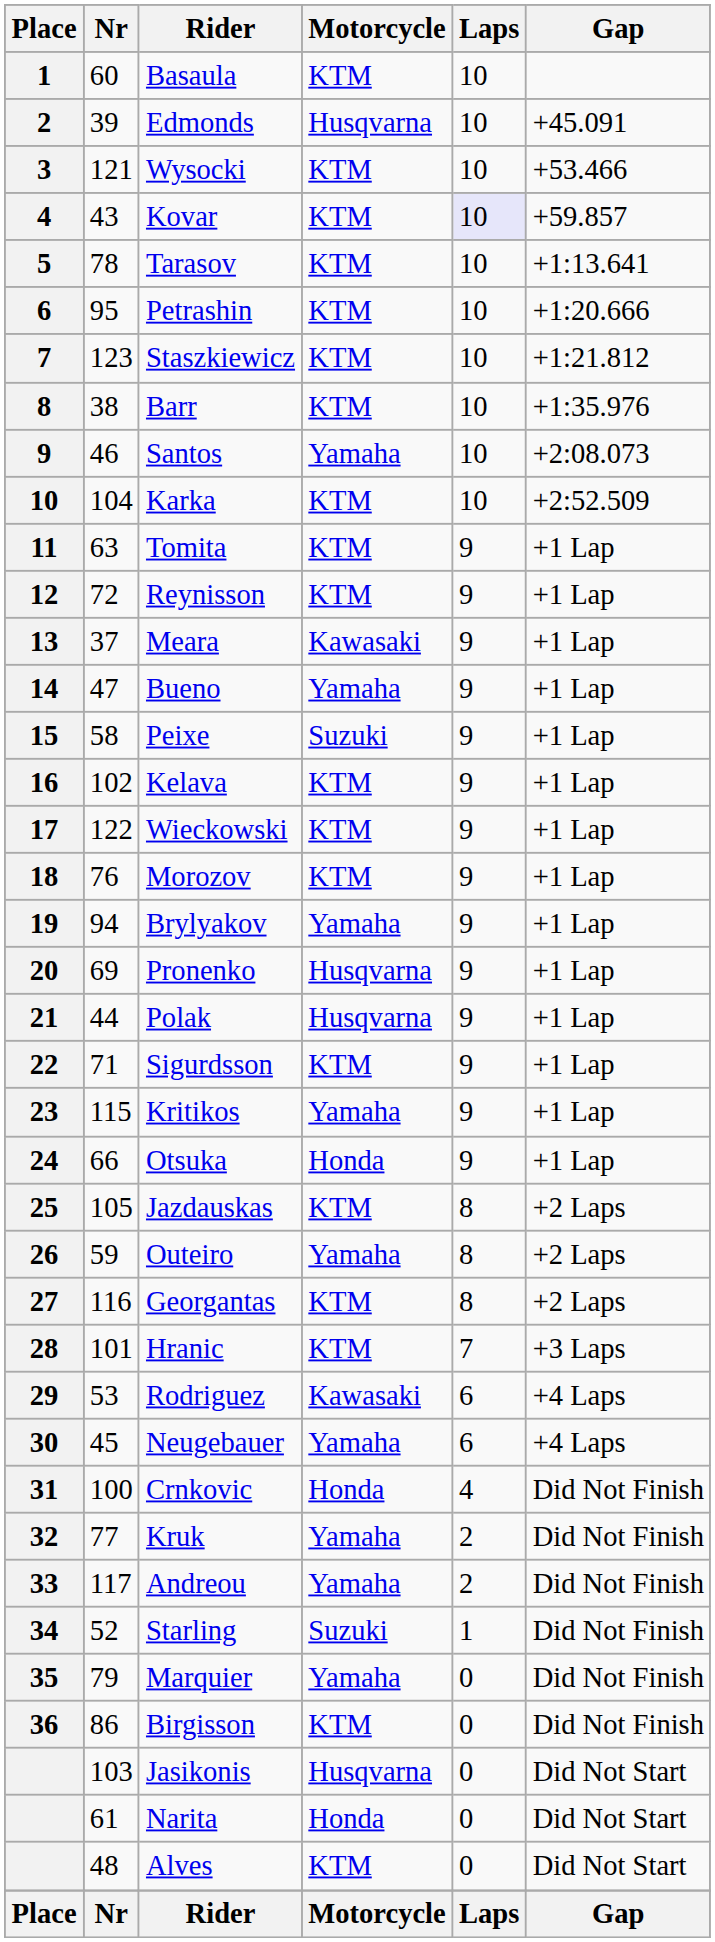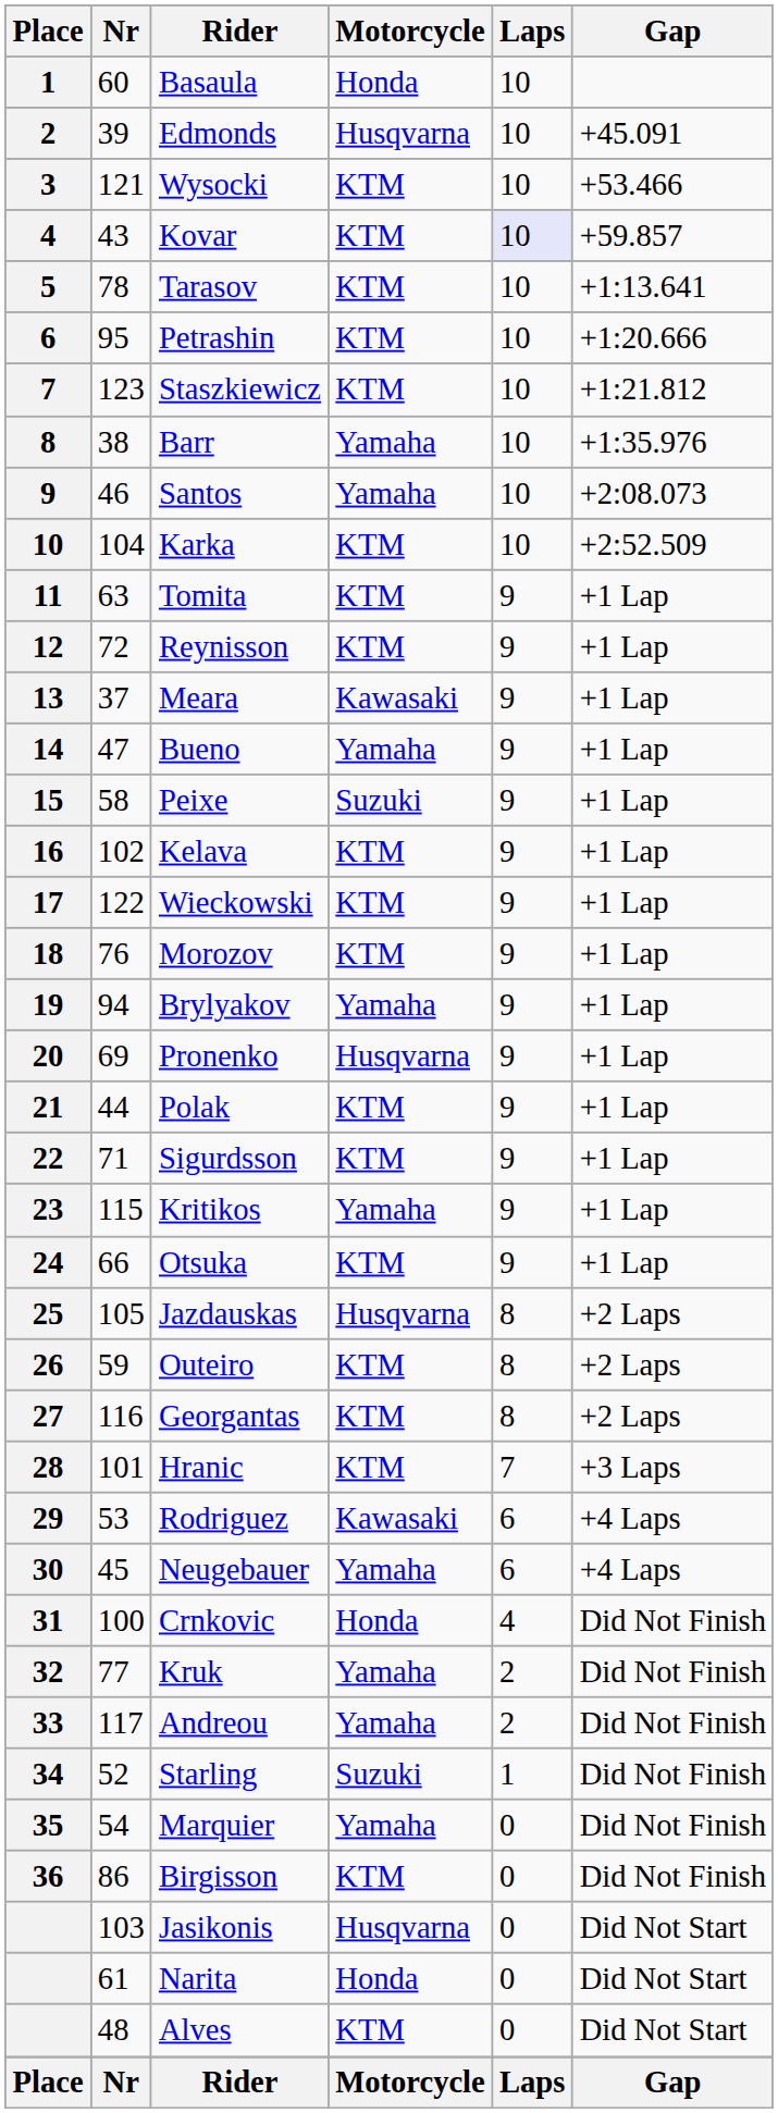 <table class="wikitable" style="font-size: 95%">
 <tr>
 <th>Place</th>
 <th>Nr</th>
 <th>Rider</th>
 <th>Motorcycle</th>
 <th>Laps</th>
 <th>Gap</th>
 </tr>
 <tr>
 <th>1</th>
 <td>60</td>
 <td> <a href='#'>Basaula</a></td>
-<td><a href='#'>KTM</a></td>
+<td><a href='#'>Honda</a></td>
 <td>10</td>
 <td></td>
 </tr>
 <tr>
 <th>2</th>
 <td>39</td>
 <td> <a href='#'>Edmonds</a></td>
 <td><a href='#'>Husqvarna</a></td>
 <td>10</td>
 <td>+45.091</td>
 </tr>
 <tr>
 <th>3</th>
 <td>121</td>
 <td> <a href='#'>Wysocki</a></td>
 <td><a href='#'>KTM</a></td>
 <td>10</td>
 <td>+53.466</td>
 </tr>
 <tr>
 <th>4</th>
 <td>43</td>
 <td> <a href='#'>Kovar</a></td>
 <td><a href='#'>KTM</a></td>
 <td style="background: lavender;">10</td>
 <td>+59.857</td>
 </tr>
 <tr>
 <th>5</th>
 <td>78</td>
 <td> <a href='#'>Tarasov</a></td>
 <td><a href='#'>KTM</a></td>
 <td>10</td>
 <td>+1:13.641</td>
 </tr>
 <tr>
 <th>6</th>
 <td>95</td>
 <td> <a href='#'>Petrashin</a></td>
 <td><a href='#'>KTM</a></td>
 <td>10</td>
 <td>+1:20.666</td>
 </tr>
 <tr>
 <th>7</th>
 <td>123</td>
 <td> <a href='#'>Staszkiewicz</a></td>
 <td><a href='#'>KTM</a></td>
 <td>10</td>
 <td>+1:21.812</td>
 </tr>
 <tr>
 <th>8</th>
 <td>38</td>
 <td> <a href='#'>Barr</a></td>
-<td><a href='#'>KTM</a></td>
+<td><a href='#'>Yamaha</a></td>
 <td>10</td>
 <td>+1:35.976</td>
 </tr>
 <tr>
 <th>9</th>
 <td>46</td>
 <td> <a href='#'>Santos</a></td>
 <td><a href='#'>Yamaha</a></td>
 <td>10</td>
 <td>+2:08.073</td>
 </tr>
 <tr>
 <th>10</th>
 <td>104</td>
 <td> <a href='#'>Karka</a></td>
 <td><a href='#'>KTM</a></td>
 <td>10</td>
 <td>+2:52.509</td>
 </tr>
 <tr>
 <th>11</th>
 <td>63</td>
 <td> <a href='#'>Tomita</a></td>
 <td><a href='#'>KTM</a></td>
 <td>9</td>
 <td>+1 Lap</td>
 </tr>
 <tr>
 <th>12</th>
 <td>72</td>
 <td> <a href='#'>Reynisson</a></td>
 <td><a href='#'>KTM</a></td>
 <td>9</td>
 <td>+1 Lap</td>
 </tr>
 <tr>
 <th>13</th>
 <td>37</td>
 <td> <a href='#'>Meara</a></td>
 <td><a href='#'>Kawasaki</a></td>
 <td>9</td>
 <td>+1 Lap</td>
 </tr>
 <tr>
 <th>14</th>
 <td>47</td>
 <td> <a href='#'>Bueno</a></td>
 <td><a href='#'>Yamaha</a></td>
 <td>9</td>
 <td>+1 Lap</td>
 </tr>
 <tr>
 <th>15</th>
 <td>58</td>
 <td> <a href='#'>Peixe</a></td>
 <td><a href='#'>Suzuki</a></td>
 <td>9</td>
 <td>+1 Lap</td>
 </tr>
 <tr>
 <th>16</th>
 <td>102</td>
 <td> <a href='#'>Kelava</a></td>
 <td><a href='#'>KTM</a></td>
 <td>9</td>
 <td>+1 Lap</td>
 </tr>
 <tr>
 <th>17</th>
 <td>122</td>
 <td> <a href='#'>Wieckowski</a></td>
 <td><a href='#'>KTM</a></td>
 <td>9</td>
 <td>+1 Lap</td>
 </tr>
 <tr>
 <th>18</th>
 <td>76</td>
 <td> <a href='#'>Morozov</a></td>
 <td><a href='#'>KTM</a></td>
 <td>9</td>
 <td>+1 Lap</td>
 </tr>
 <tr>
 <th>19</th>
 <td>94</td>
 <td> <a href='#'>Brylyakov</a></td>
 <td><a href='#'>Yamaha</a></td>
 <td>9</td>
 <td>+1 Lap</td>
 </tr>
 <tr>
 <th>20</th>
 <td>69</td>
 <td> <a href='#'>Pronenko</a></td>
 <td><a href='#'>Husqvarna</a></td>
 <td>9</td>
 <td>+1 Lap</td>
 </tr>
 <tr>
 <th>21</th>
 <td>44</td>
 <td> <a href='#'>Polak</a></td>
-<td><a href='#'>Husqvarna</a></td>
+<td><a href='#'>KTM</a></td>
 <td>9</td>
 <td>+1 Lap</td>
 </tr>
 <tr>
 <th>22</th>
 <td>71</td>
 <td> <a href='#'>Sigurdsson</a></td>
 <td><a href='#'>KTM</a></td>
 <td>9</td>
 <td>+1 Lap</td>
 </tr>
 <tr>
 <th>23</th>
 <td>115</td>
 <td> <a href='#'>Kritikos</a></td>
 <td><a href='#'>Yamaha</a></td>
 <td>9</td>
 <td>+1 Lap</td>
 </tr>
 <tr>
 <th>24</th>
 <td>66</td>
 <td> <a href='#'>Otsuka</a></td>
-<td><a href='#'>Honda</a></td>
+<td><a href='#'>KTM</a></td>
 <td>9</td>
 <td>+1 Lap</td>
 </tr>
 <tr>
 <th>25</th>
 <td>105</td>
 <td> <a href='#'>Jazdauskas</a></td>
-<td><a href='#'>KTM</a></td>
+<td><a href='#'>Husqvarna</a></td>
 <td>8</td>
 <td>+2 Laps</td>
 </tr>
 <tr>
 <th>26</th>
 <td>59</td>
 <td> <a href='#'>Outeiro</a></td>
-<td><a href='#'>Yamaha</a></td>
+<td><a href='#'>KTM</a></td>
 <td>8</td>
 <td>+2 Laps</td>
 </tr>
 <tr>
 <th>27</th>
 <td>116</td>
 <td> <a href='#'>Georgantas</a></td>
 <td><a href='#'>KTM</a></td>
 <td>8</td>
 <td>+2 Laps</td>
 </tr>
 <tr>
 <th>28</th>
 <td>101</td>
 <td> <a href='#'>Hranic</a></td>
 <td><a href='#'>KTM</a></td>
 <td>7</td>
 <td>+3 Laps</td>
 </tr>
 <tr>
 <th>29</th>
 <td>53</td>
 <td> <a href='#'>Rodriguez</a></td>
 <td><a href='#'>Kawasaki</a></td>
 <td>6</td>
 <td>+4 Laps</td>
 </tr>
 <tr>
 <th>30</th>
 <td>45</td>
 <td> <a href='#'>Neugebauer</a></td>
 <td><a href='#'>Yamaha</a></td>
 <td>6</td>
 <td>+4 Laps</td>
 </tr>
 <tr>
 <th>31</th>
 <td>100</td>
 <td> <a href='#'>Crnkovic</a></td>
 <td><a href='#'>Honda</a></td>
 <td>4</td>
 <td>Did Not Finish</td>
 </tr>
 <tr>
 <th>32</th>
 <td>77</td>
 <td> <a href='#'>Kruk</a></td>
 <td><a href='#'>Yamaha</a></td>
 <td>2</td>
 <td>Did Not Finish</td>
 </tr>
 <tr>
 <th>33</th>
 <td>117</td>
 <td> <a href='#'>Andreou</a></td>
 <td><a href='#'>Yamaha</a></td>
 <td>2</td>
 <td>Did Not Finish</td>
 </tr>
 <tr>
 <th>34</th>
 <td>52</td>
 <td> <a href='#'>Starling</a></td>
 <td><a href='#'>Suzuki</a></td>
 <td>1</td>
 <td>Did Not Finish</td>
 </tr>
 <tr>
 <th>35</th>
-<td>79</td>
+<td>54</td>
 <td> <a href='#'>Marquier</a></td>
 <td><a href='#'>Yamaha</a></td>
 <td>0</td>
 <td>Did Not Finish</td>
 </tr>
 <tr>
 <th>36</th>
 <td>86</td>
 <td> <a href='#'>Birgisson</a></td>
 <td><a href='#'>KTM</a></td>
 <td>0</td>
 <td>Did Not Finish</td>
 </tr>
 <tr>
 <th></th>
 <td>103</td>
 <td> <a href='#'>Jasikonis</a></td>
 <td><a href='#'>Husqvarna</a></td>
 <td>0</td>
 <td>Did Not Start</td>
 </tr>
 <tr>
 <th></th>
 <td>61</td>
 <td> <a href='#'>Narita</a></td>
 <td><a href='#'>Honda</a></td>
 <td>0</td>
 <td>Did Not Start</td>
 </tr>
 <tr>
 <th></th>
 <td>48</td>
 <td> <a href='#'>Alves</a></td>
 <td><a href='#'>KTM</a></td>
 <td>0</td>
 <td>Did Not Start</td>
 </tr>
 <tr>
 </tr>
 <tr>
 <th>Place</th>
 <th>Nr</th>
 <th>Rider</th>
 <th>Motorcycle</th>
 <th>Laps</th>
 <th>Gap</th>
 </tr>
 <tr>
 </tr>
 </table>
